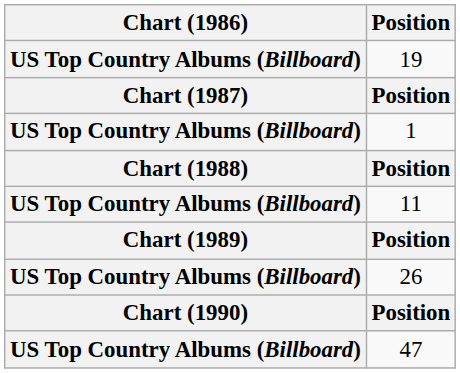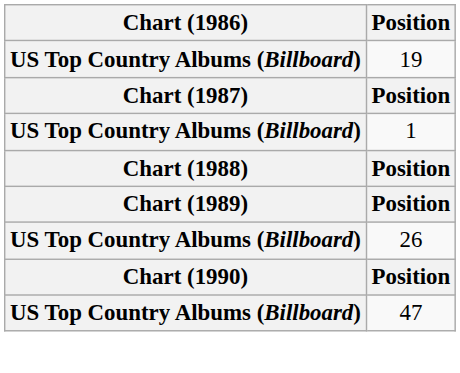 <table class="wikitable plainrowheaders" style="text-align:center">
 <tr>
 <th scope="col">Chart (1986)</th>
 <th scope="col">Position</th>
 </tr>
 <tr>
 <th scope="row">US Top Country Albums (<em>Billboard</em>)</th>
 <td>19</td>
 </tr>
 <tr>
 <th scope="col">Chart (1987)</th>
 <th scope="col">Position</th>
 </tr>
 <tr>
 <th scope="row">US Top Country Albums (<em>Billboard</em>)</th>
 <td>1</td>
 </tr>
 <tr>
 <th scope="col">Chart (1988)</th>
 <th scope="col">Position</th>
 </tr>
 <tr>
-<th scope="row">US Top Country Albums (<em>Billboard</em>)</th>
-<td>11</td>
-</tr>
-<tr>
 <th scope="col">Chart (1989)</th>
 <th scope="col">Position</th>
 </tr>
 <tr>
 <th scope="row">US Top Country Albums (<em>Billboard</em>)</th>
 <td>26</td>
 </tr>
 <tr>
 <th scope="col">Chart (1990)</th>
 <th scope="col">Position</th>
 </tr>
 <tr>
 <th scope="row">US Top Country Albums (<em>Billboard</em>)</th>
 <td>47</td>
 </tr>
 </table>
